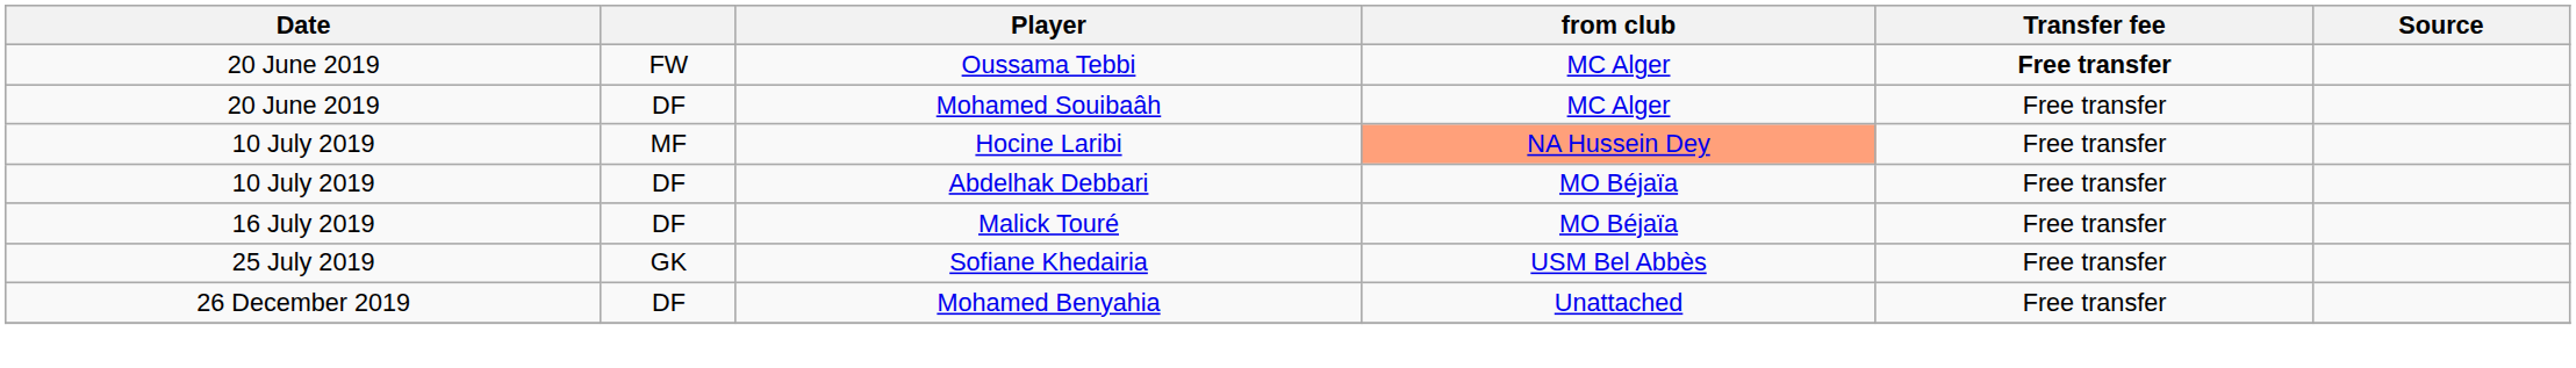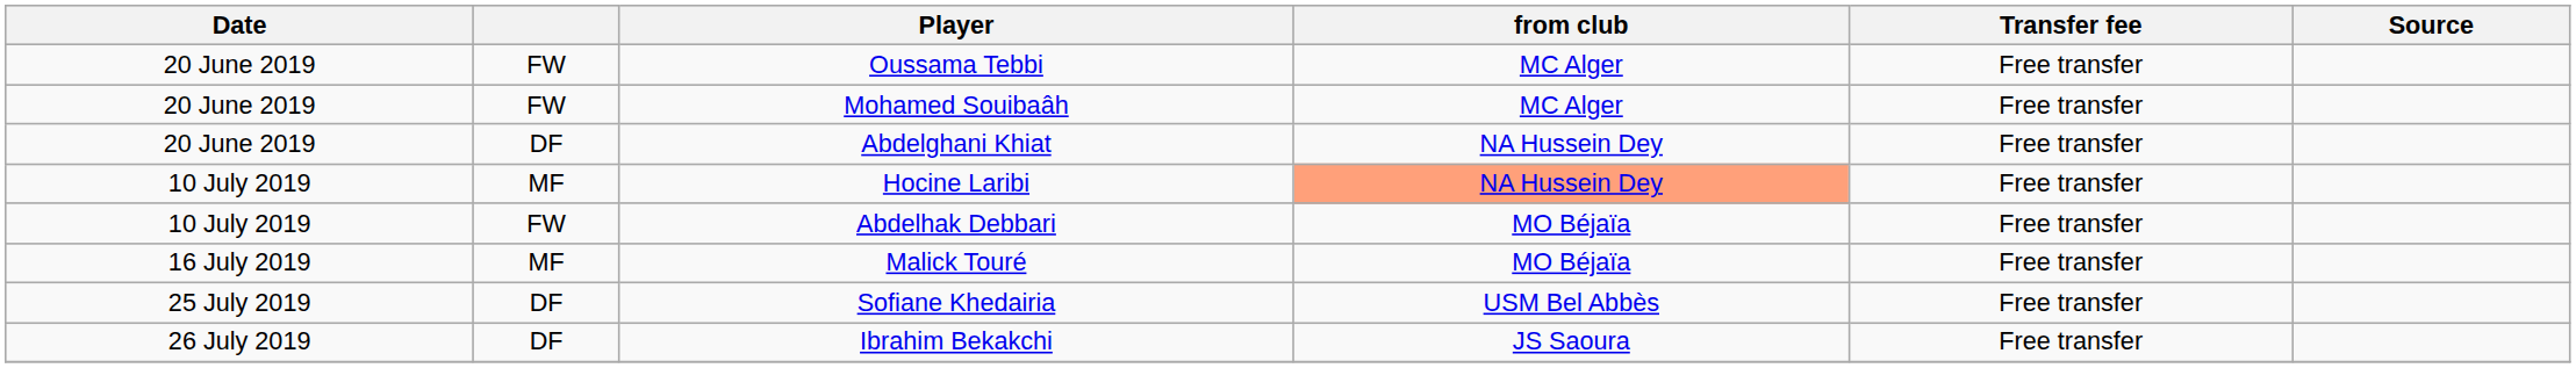 <table class="wikitable sortable" style="width:70%; text-align:center; font-size:85%; text-align:centre;">
 <tr>
 <th>Date</th>
 <th></th>
 <th>Player</th>
 <th>from club</th>
 <th>Transfer fee</th>
 <th>Source</th>
 </tr>
 <tr>
 <td>20 June 2019</td>
 <td>FW</td>
 <td> <a href='#'>Oussama Tebbi</a></td>
 <td><a href='#'>MC Alger</a></td>
-<td><strong>Free transfer</strong></td>
+<td>Free transfer</td>
+<td></td>
+</tr>
+<tr>
+<td>20 June 2019</td>
+<td>FW</td>
+<td> <a href='#'>Mohamed Souibaâh</a></td>
+<td><a href='#'>MC Alger</a></td>
+<td>Free transfer</td>
 <td></td>
 </tr>
 <tr>
 <td>20 June 2019</td>
 <td>DF</td>
-<td> <a href='#'>Mohamed Souibaâh</a></td>
-<td><a href='#'>MC Alger</a></td>
+<td> <a href='#'>Abdelghani Khiat</a></td>
+<td><a href='#'>NA Hussein Dey</a></td>
 <td>Free transfer</td>
 <td></td>
 </tr>
 <tr>
 <td>10 July 2019</td>
 <td>MF</td>
 <td> <a href='#'>Hocine Laribi</a></td>
 <td style="background: lightsalmon;"><a href='#'>NA Hussein Dey</a></td>
 <td>Free transfer</td>
 <td></td>
 </tr>
 <tr>
 <td>10 July 2019</td>
-<td>DF</td>
+<td>FW</td>
 <td> <a href='#'>Abdelhak Debbari</a></td>
 <td><a href='#'>MO Béjaïa</a></td>
 <td>Free transfer</td>
 <td></td>
 </tr>
 <tr>
 <td>16 July 2019</td>
-<td>DF</td>
+<td>MF</td>
 <td> <a href='#'>Malick Touré</a></td>
 <td><a href='#'>MO Béjaïa</a></td>
 <td>Free transfer</td>
 <td></td>
 </tr>
 <tr>
 <td>25 July 2019</td>
-<td>GK</td>
+<td>DF</td>
 <td> <a href='#'>Sofiane Khedairia</a></td>
 <td><a href='#'>USM Bel Abbès</a></td>
 <td>Free transfer</td>
 <td></td>
 </tr>
 <tr>
-<td>26 December 2019</td>
+<td>26 July 2019</td>
 <td>DF</td>
-<td> <a href='#'>Mohamed Benyahia</a></td>
-<td><a href='#'>Unattached</a></td>
+<td> <a href='#'>Ibrahim Bekakchi</a></td>
+<td><a href='#'>JS Saoura</a></td>
 <td>Free transfer</td>
 <td></td>
 </tr>
 <tr>
 </tr>
 </table>
